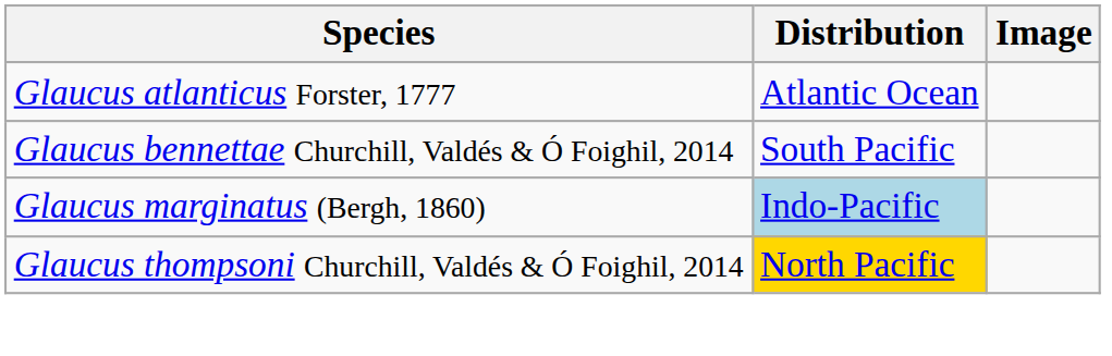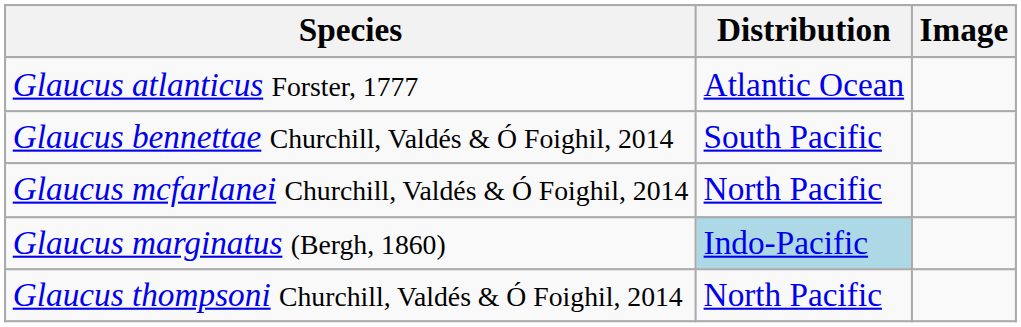 <table class="wikitable">
 <tr>
 <th>Species</th>
 <th>Distribution</th>
 <th>Image</th>
 </tr>
 <tr>
 <td><em><a href='#'>Glaucus atlanticus</a></em> <small>Forster, 1777</small></td>
 <td><a href='#'>Atlantic Ocean</a></td>
 <td></td>
 </tr>
 <tr>
 <td><em><a href='#'>Glaucus bennettae</a></em> <small>Churchill, Valdés & Ó Foighil, 2014</small></td>
 <td><a href='#'>South Pacific</a></td>
 <td></td>
 </tr>
 <tr>
+<td><em><a href='#'>Glaucus mcfarlanei</a></em> <small>Churchill, Valdés & Ó Foighil, 2014</small></td>
+<td><a href='#'>North Pacific</a></td>
+<td></td>
+</tr>
+<tr>
 <td><em><a href='#'>Glaucus marginatus</a></em> <small>(Bergh, 1860)</small></td>
 <td style="background: lightblue;"><a href='#'>Indo-Pacific</a></td>
 <td></td>
 </tr>
 <tr>
 <td><em><a href='#'>Glaucus thompsoni</a></em> <small>Churchill, Valdés & Ó Foighil, 2014</small></td>
-<td style="background: gold;"><a href='#'>North Pacific</a></td>
+<td><a href='#'>North Pacific</a></td>
 <td></td>
 </tr>
 </table>
